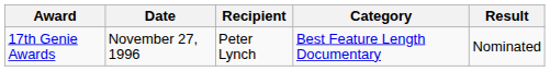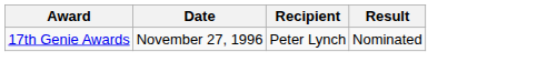 <table class="wikitable">
 <tr>
 <th>Award</th>
 <th>Date</th>
 <th>Recipient</th>
-<th>Category</th>
 <th>Result</th>
 </tr>
 <tr>
 <td><a href='#'>17th Genie Awards</a></td>
 <td>November 27, 1996</td>
 <td>Peter Lynch</td>
-<td><a href='#'>Best Feature Length Documentary</a></td>
 <td>Nominated</td>
 </tr>
 </table>
